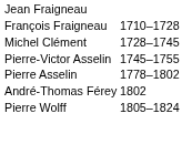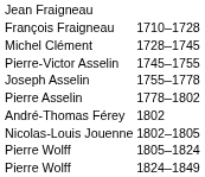 <table>
 <tr>
 <td>Jean Fraigneau</td>
 <td></td>
 </tr>
 <tr>
 <td>François Fraigneau</td>
 <td>1710–1728</td>
 </tr>
 <tr>
 <td>Michel Clément</td>
 <td>1728–1745</td>
 </tr>
 <tr>
 <td>Pierre-Victor Asselin</td>
 <td>1745–1755</td>
 </tr>
 <tr>
+<td>Joseph Asselin</td>
+<td>1755–1778</td>
+</tr>
+<tr>
 <td>Pierre Asselin</td>
 <td>1778–1802</td>
 </tr>
 <tr>
 <td>André-Thomas Férey</td>
 <td>1802</td>
 </tr>
 <tr>
+<td>Nicolas-Louis Jouenne</td>
+<td>1802–1805</td>
+</tr>
+<tr>
 <td>Pierre Wolff</td>
 <td>1805–1824</td>
 </tr>
+<tr>
+<td>Pierre Wolff</td>
+<td>1824–1849</td>
+</tr>
 </table>
